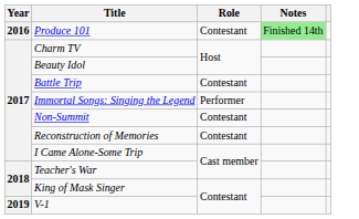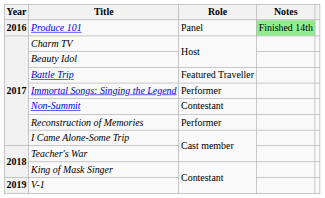 <table class="wikitable plainrowheaders">
 <tr>
 <th scope="col">Year</th>
 <th scope="col">Title</th>
 <th scope="col">Role</th>
 <th scope="col">Notes</th>
 <th scope="col" class="unsortable"></th>
 </tr>
 <tr>
 <th scope="row">2016</th>
 <td><em><a href='#'>Produce 101</a></em></td>
-<td>Contestant</td>
+<td>Panel</td>
 <td style="background: lightgreen;">Finished 14th</td>
 <td style="text-align:center"></td>
 </tr>
 <tr>
 <th rowspan="7" scope="row">2017</th>
 <td><em>Charm TV</em></td>
 <td rowspan="2">Host</td>
 <td></td>
 <td style="text-align:center"></td>
 </tr>
 <tr>
 <td><em>Beauty Idol</em></td>
 <td></td>
 <td style="text-align:center"></td>
 </tr>
 <tr>
 <td><em><a href='#'>Battle Trip</a></em></td>
-<td>Contestant</td>
+<td>Featured Traveller</td>
 <td></td>
 <td style="text-align:center"></td>
 </tr>
 <tr>
 <td><em><a href='#'>Immortal Songs: Singing the Legend</a></em></td>
 <td>Performer</td>
 <td></td>
 <td style="text-align:center"></td>
 </tr>
 <tr>
 <td><em><a href='#'>Non-Summit</a></em></td>
 <td>Contestant</td>
 <td></td>
 <td style="text-align:center"></td>
 </tr>
 <tr>
 <td><em>Reconstruction of Memories</em></td>
-<td>Contestant</td>
+<td>Performer</td>
 <td></td>
 <td style="text-align:center"></td>
 </tr>
 <tr>
 <td><em>I Came Alone-Some Trip</em></td>
 <td rowspan="2">Cast member</td>
 <td></td>
 <td style="text-align:center"></td>
 </tr>
 <tr>
 <th rowspan="2" scope="row">2018</th>
 <td><em>Teacher's War</em></td>
 <td></td>
 <td style="text-align:center"></td>
 </tr>
 <tr>
 <td><em>King of Mask Singer</em></td>
 <td rowspan="2">Contestant</td>
 <td></td>
 <td style="text-align:center"></td>
 </tr>
 <tr>
 <th scope="row">2019</th>
 <td><em>V-1</em></td>
 <td></td>
 <td style="text-align:center"></td>
 </tr>
 </table>
